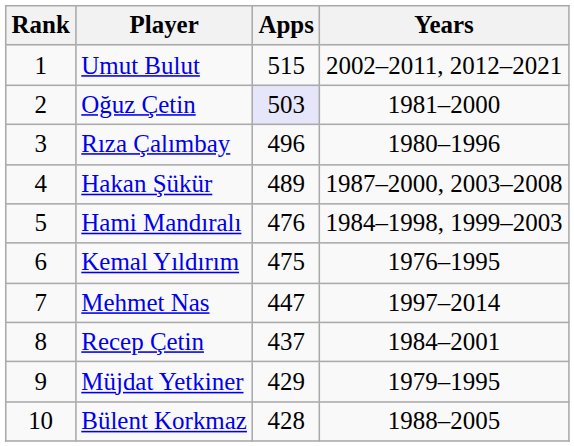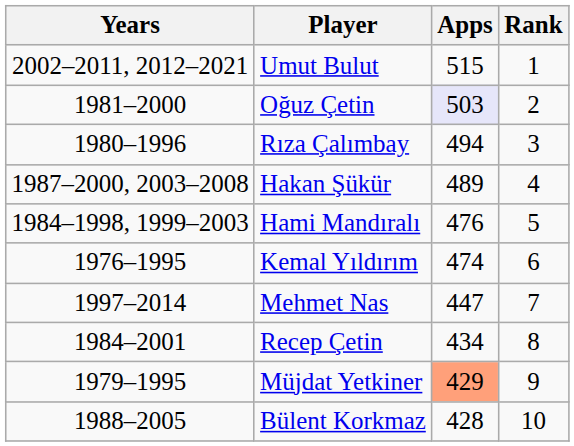 <table class="wikitable" style="text-align:center; margin-left:1em; float:left">
 <tr>
-<th>Rank</th>
+<th>Years</th>
 <th>Player</th>
 <th>Apps</th>
-<th>Years</th>
+<th>Rank</th>
 </tr>
 <tr>
-<td>1</td>
+<td>2002–2011, 2012–2021</td>
 <td style="text-align:left;"><a href='#'>Umut Bulut</a></td>
 <td>515</td>
-<td>2002–2011, 2012–2021</td>
+<td>1</td>
 </tr>
 <tr>
-<td>2</td>
+<td>1981–2000</td>
 <td style="text-align:left;"><a href='#'>Oğuz Çetin</a></td>
 <td style="background: lavender;">503</td>
-<td>1981–2000</td>
+<td>2</td>
 </tr>
 <tr>
+<td>1980–1996</td>
+<td style="text-align:left;"><a href='#'>Rıza Çalımbay</a></td>
+<td>494</td>
 <td>3</td>
-<td style="text-align:left;"><a href='#'>Rıza Çalımbay</a></td>
-<td>496</td>
-<td>1980–1996</td>
 </tr>
 <tr>
-<td>4</td>
+<td>1987–2000, 2003–2008</td>
 <td style="text-align:left;"><a href='#'>Hakan Şükür</a></td>
 <td>489</td>
-<td>1987–2000, 2003–2008</td>
+<td>4</td>
 </tr>
 <tr>
-<td>5</td>
+<td>1984–1998, 1999–2003</td>
 <td style="text-align:left;"><a href='#'>Hami Mandıralı</a></td>
 <td>476</td>
-<td>1984–1998, 1999–2003</td>
+<td>5</td>
 </tr>
 <tr>
+<td>1976–1995</td>
+<td style="text-align:left;"><a href='#'>Kemal Yıldırım</a></td>
+<td>474</td>
 <td>6</td>
-<td style="text-align:left;"><a href='#'>Kemal Yıldırım</a></td>
-<td>475</td>
-<td>1976–1995</td>
 </tr>
 <tr>
-<td>7</td>
+<td>1997–2014</td>
 <td style="text-align:left;"><a href='#'>Mehmet Nas</a></td>
 <td>447</td>
-<td>1997–2014</td>
+<td>7</td>
 </tr>
 <tr>
+<td>1984–2001</td>
+<td style="text-align:left;"><a href='#'>Recep Çetin</a></td>
+<td>434</td>
 <td>8</td>
-<td style="text-align:left;"><a href='#'>Recep Çetin</a></td>
-<td>437</td>
-<td>1984–2001</td>
 </tr>
 <tr>
+<td>1979–1995</td>
+<td style="text-align:left;"><a href='#'>Müjdat Yetkiner</a></td>
+<td style="background: lightsalmon;">429</td>
 <td>9</td>
-<td style="text-align:left;"><a href='#'>Müjdat Yetkiner</a></td>
-<td>429</td>
-<td>1979–1995</td>
 </tr>
 <tr>
-<td>10</td>
+<td>1988–2005</td>
 <td style="text-align:left;"><a href='#'>Bülent Korkmaz</a></td>
 <td>428</td>
-<td>1988–2005</td>
+<td>10</td>
 </tr>
 </table>
